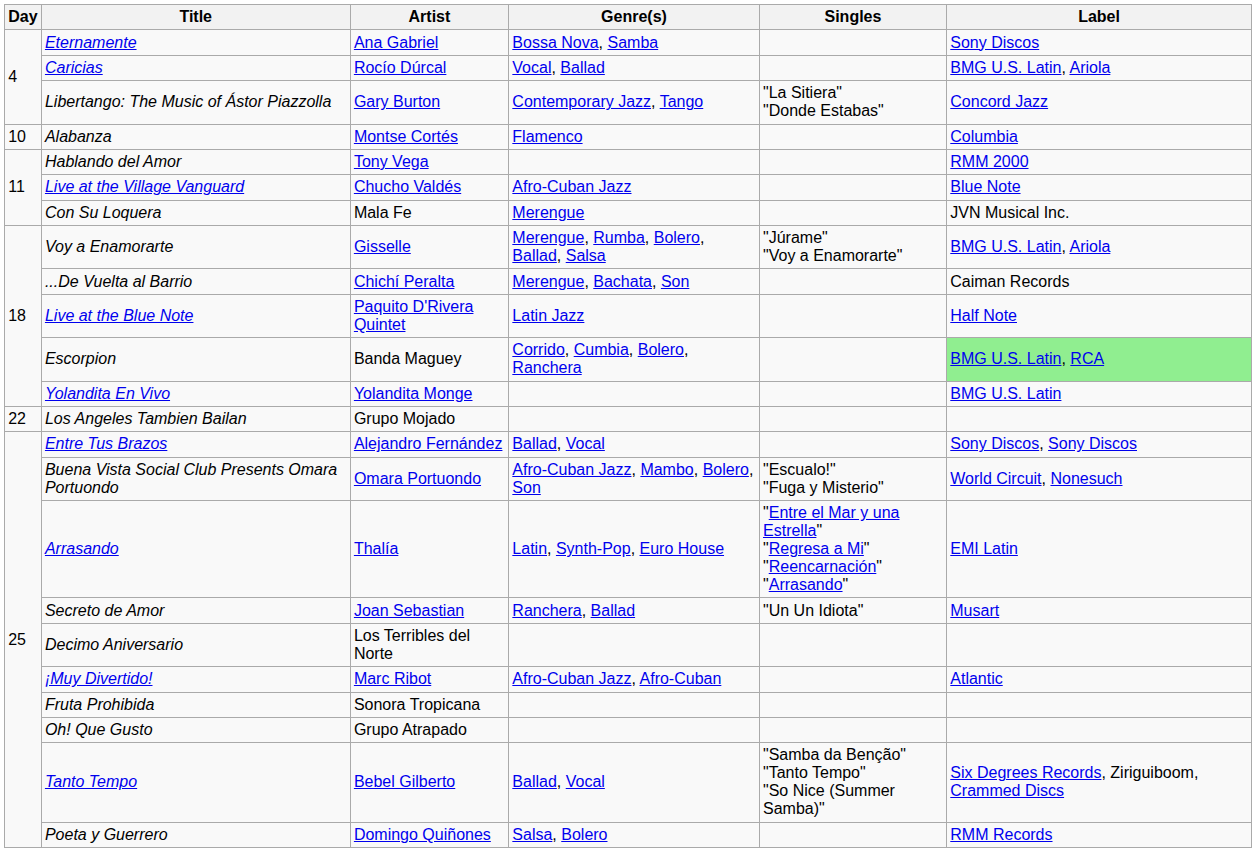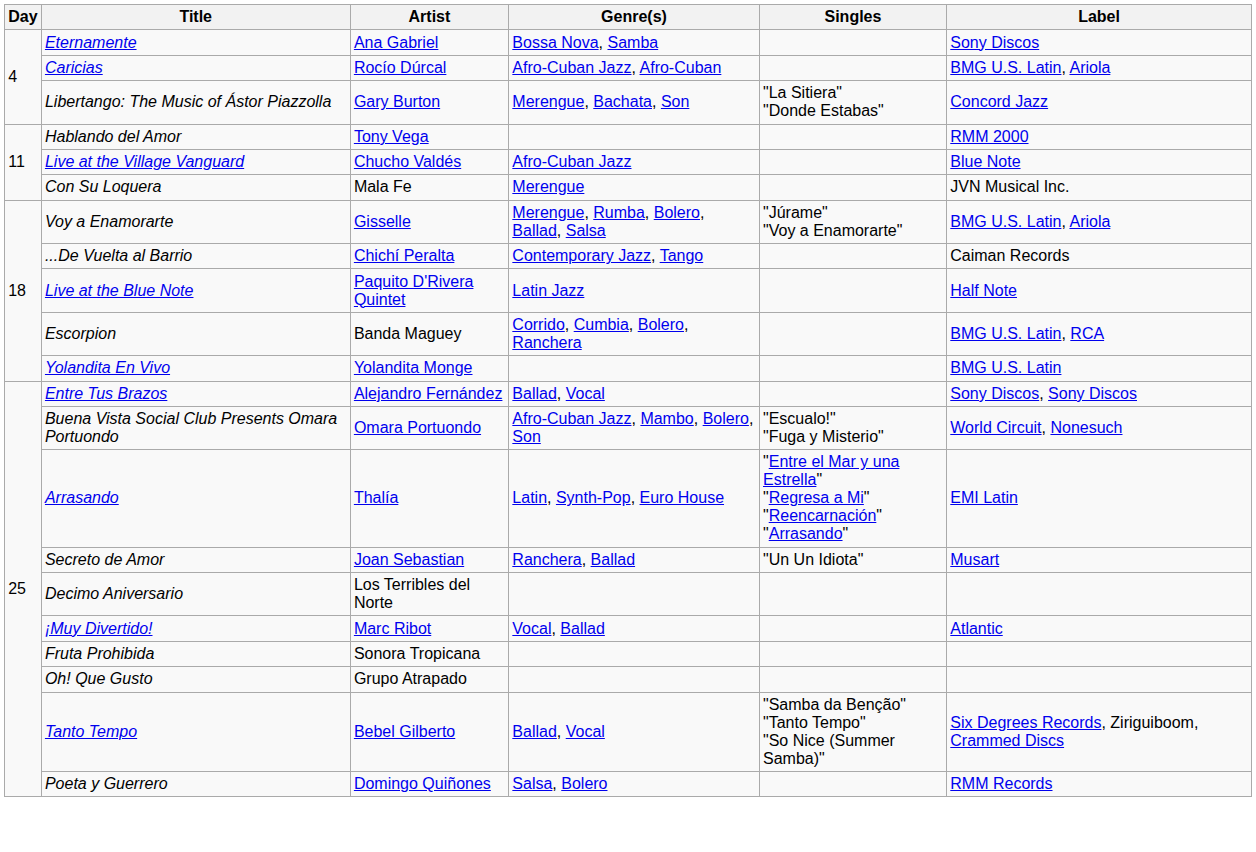 <table class="wikitable sortable" style="text-align: left;">
 <tr>
 <th>Day</th>
 <th>Title</th>
 <th>Artist</th>
 <th>Genre(s)</th>
 <th>Singles</th>
 <th>Label</th>
 </tr>
 <tr>
 <td rowspan="3">4</td>
 <td><em><a href='#'>Eternamente</a></em></td>
 <td><a href='#'>Ana Gabriel</a></td>
 <td><a href='#'>Bossa Nova</a>, <a href='#'>Samba</a></td>
 <td></td>
 <td><a href='#'>Sony Discos</a></td>
 </tr>
 <tr>
 <td><em><a href='#'>Caricias</a></em></td>
 <td><a href='#'>Rocío Dúrcal</a></td>
-<td><a href='#'>Vocal</a>, <a href='#'>Ballad</a></td>
+<td><a href='#'>Afro-Cuban Jazz</a>, <a href='#'>Afro-Cuban</a></td>
 <td></td>
 <td><a href='#'>BMG U.S. Latin</a>, <a href='#'>Ariola</a></td>
 </tr>
 <tr>
 <td><em>Libertango: The Music of Ástor Piazzolla</em></td>
 <td><a href='#'>Gary Burton</a></td>
-<td><a href='#'>Contemporary Jazz</a>, <a href='#'>Tango</a></td>
+<td><a href='#'>Merengue</a>, <a href='#'>Bachata</a>, <a href='#'>Son</a></td>
 <td>"La Sitiera"<br>"Donde Estabas"</td>
 <td><a href='#'>Concord Jazz</a></td>
-</tr>
-<tr>
-<td>10</td>
-<td><em>Alabanza</em></td>
-<td><a href='#'>Montse Cortés</a></td>
-<td><a href='#'>Flamenco</a></td>
-<td></td>
-<td><a href='#'>Columbia</a></td>
 </tr>
 <tr>
 <td rowspan="3">11</td>
 <td><em>Hablando del Amor</em></td>
 <td><a href='#'>Tony Vega</a></td>
 <td></td>
 <td></td>
 <td><a href='#'>RMM 2000</a></td>
 </tr>
 <tr>
 <td><em><a href='#'>Live at the Village Vanguard</a></em></td>
 <td><a href='#'>Chucho Valdés</a></td>
 <td><a href='#'>Afro-Cuban Jazz</a></td>
 <td></td>
 <td><a href='#'>Blue Note</a></td>
 </tr>
 <tr>
 <td><em>Con Su Loquera</em></td>
 <td>Mala Fe</td>
 <td><a href='#'>Merengue</a></td>
 <td></td>
 <td>JVN Musical Inc.</td>
 </tr>
 <tr>
 <td rowspan="5">18</td>
 <td><em>Voy a Enamorarte</em></td>
 <td><a href='#'>Gisselle</a></td>
 <td><a href='#'>Merengue</a>, <a href='#'>Rumba</a>, <a href='#'>Bolero</a>, <a href='#'>Ballad</a>, <a href='#'>Salsa</a></td>
 <td>"Júrame"<br>"Voy a Enamorarte"</td>
 <td><a href='#'>BMG U.S. Latin</a>, <a href='#'>Ariola</a></td>
 </tr>
 <tr>
 <td><em>...De Vuelta al Barrio</em></td>
 <td><a href='#'>Chichí Peralta</a></td>
-<td><a href='#'>Merengue</a>, <a href='#'>Bachata</a>, <a href='#'>Son</a></td>
+<td><a href='#'>Contemporary Jazz</a>, <a href='#'>Tango</a></td>
 <td></td>
 <td>Caiman Records</td>
 </tr>
 <tr>
 <td><em><a href='#'>Live at the Blue Note</a></em></td>
 <td><a href='#'>Paquito D'Rivera Quintet</a></td>
 <td><a href='#'>Latin Jazz</a></td>
 <td></td>
 <td><a href='#'>Half Note</a></td>
 </tr>
 <tr>
 <td><em>Escorpion</em></td>
 <td>Banda Maguey</td>
 <td><a href='#'>Corrido</a>, <a href='#'>Cumbia</a>, <a href='#'>Bolero</a>, <a href='#'>Ranchera</a></td>
 <td></td>
-<td style="background: lightgreen;"><a href='#'>BMG U.S. Latin</a>, <a href='#'>RCA</a></td>
+<td><a href='#'>BMG U.S. Latin</a>, <a href='#'>RCA</a></td>
 </tr>
 <tr>
 <td><em><a href='#'>Yolandita En Vivo</a></em></td>
 <td><a href='#'>Yolandita Monge</a></td>
 <td></td>
 <td></td>
 <td><a href='#'>BMG U.S. Latin</a></td>
-</tr>
-<tr>
-<td>22</td>
-<td><em>Los Angeles Tambien Bailan</em></td>
-<td>Grupo Mojado</td>
-<td></td>
-<td></td>
-<td></td>
 </tr>
 <tr>
 <td rowspan="10">25</td>
 <td><em><a href='#'>Entre Tus Brazos</a></em></td>
 <td><a href='#'>Alejandro Fernández</a></td>
 <td><a href='#'>Ballad</a>, <a href='#'>Vocal</a></td>
 <td></td>
 <td><a href='#'>Sony Discos</a>, <a href='#'>Sony Discos</a></td>
 </tr>
 <tr>
 <td><em>Buena Vista Social Club Presents Omara Portuondo</em></td>
 <td><a href='#'>Omara Portuondo</a></td>
 <td><a href='#'>Afro-Cuban Jazz</a>, <a href='#'>Mambo</a>, <a href='#'>Bolero</a>, <a href='#'>Son</a></td>
 <td>"Escualo!"<br>"Fuga y Misterio"</td>
 <td><a href='#'>World Circuit</a>, <a href='#'>Nonesuch</a></td>
 </tr>
 <tr>
 <td><em><a href='#'>Arrasando</a></em></td>
 <td><a href='#'>Thalía</a></td>
 <td><a href='#'>Latin</a>, <a href='#'>Synth-Pop</a>, <a href='#'>Euro House</a></td>
 <td>"<a href='#'>Entre el Mar y una Estrella</a>"<br>"<a href='#'>Regresa a Mi</a>"<br>"<a href='#'>Reencarnación</a>"<br>"<a href='#'>Arrasando</a>"</td>
 <td><a href='#'>EMI Latin</a></td>
 </tr>
 <tr>
 <td><em>Secreto de Amor</em></td>
 <td><a href='#'>Joan Sebastian</a></td>
 <td><a href='#'>Ranchera</a>, <a href='#'>Ballad</a></td>
 <td>"Un Un Idiota"</td>
 <td><a href='#'>Musart</a></td>
 </tr>
 <tr>
 <td><em>Decimo Aniversario</em></td>
 <td>Los Terribles del Norte</td>
 <td></td>
 <td></td>
 <td></td>
 </tr>
 <tr>
 <td><em><a href='#'>¡Muy Divertido!</a></em></td>
 <td><a href='#'>Marc Ribot</a></td>
-<td><a href='#'>Afro-Cuban Jazz</a>, <a href='#'>Afro-Cuban</a></td>
+<td><a href='#'>Vocal</a>, <a href='#'>Ballad</a></td>
 <td></td>
 <td><a href='#'>Atlantic</a></td>
 </tr>
 <tr>
 <td><em>Fruta Prohibida</em></td>
 <td>Sonora Tropicana</td>
 <td></td>
 <td></td>
 <td></td>
 </tr>
 <tr>
 <td><em>Oh! Que Gusto</em></td>
 <td>Grupo Atrapado</td>
 <td></td>
 <td></td>
 <td></td>
 </tr>
 <tr>
 <td><em><a href='#'>Tanto Tempo</a></em></td>
 <td><a href='#'>Bebel Gilberto</a></td>
 <td><a href='#'>Ballad</a>, <a href='#'>Vocal</a></td>
 <td>"Samba da Benção"<br>"Tanto Tempo"<br>"So Nice (Summer Samba)"</td>
 <td><a href='#'>Six Degrees Records</a>, Ziriguiboom, <a href='#'>Crammed Discs</a></td>
 </tr>
 <tr>
 <td><em>Poeta y Guerrero</em></td>
 <td><a href='#'>Domingo Quiñones</a></td>
 <td><a href='#'>Salsa</a>, <a href='#'>Bolero</a></td>
 <td></td>
 <td><a href='#'>RMM Records</a></td>
 </tr>
 <tr>
 </tr>
 </table>
